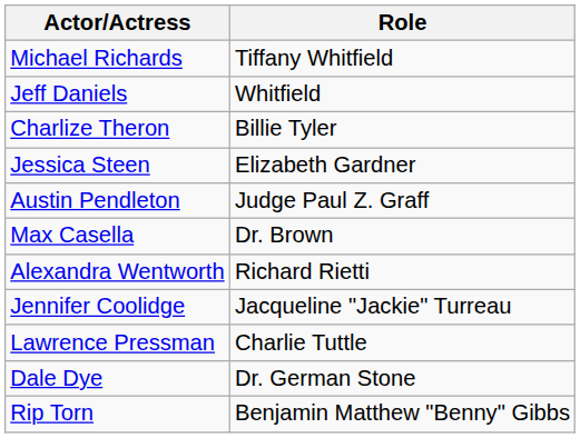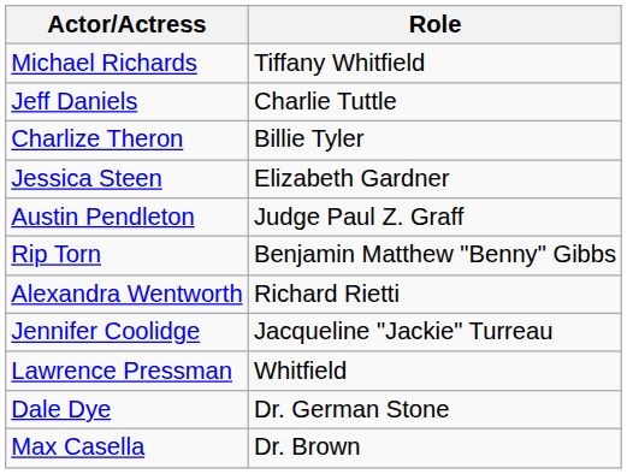 <table class="wikitable">
 <tr>
 <th>Actor/Actress</th>
 <th>Role</th>
 </tr>
 <tr>
 <td><a href='#'>Michael Richards</a></td>
 <td>Tiffany Whitfield</td>
 </tr>
 <tr>
 <td><a href='#'>Jeff Daniels</a></td>
-<td>Whitfield</td>
+<td>Charlie Tuttle</td>
 </tr>
 <tr>
 <td><a href='#'>Charlize Theron</a></td>
 <td>Billie Tyler</td>
 </tr>
 <tr>
 <td><a href='#'>Jessica Steen</a></td>
 <td>Elizabeth Gardner</td>
 </tr>
 <tr>
 <td><a href='#'>Austin Pendleton</a></td>
 <td>Judge Paul Z. Graff</td>
 </tr>
 <tr>
-<td><a href='#'>Max Casella</a></td>
-<td>Dr. Brown</td>
+<td><a href='#'>Rip Torn</a></td>
+<td>Benjamin Matthew "Benny" Gibbs</td>
 </tr>
 <tr>
 <td><a href='#'>Alexandra Wentworth</a></td>
 <td>Richard Rietti</td>
 </tr>
 <tr>
 <td><a href='#'>Jennifer Coolidge</a></td>
 <td>Jacqueline "Jackie" Turreau</td>
 </tr>
 <tr>
 <td><a href='#'>Lawrence Pressman</a></td>
-<td>Charlie Tuttle</td>
+<td>Whitfield</td>
 </tr>
 <tr>
 <td><a href='#'>Dale Dye</a></td>
 <td>Dr. German Stone</td>
 </tr>
 <tr>
-<td><a href='#'>Rip Torn</a></td>
-<td>Benjamin Matthew "Benny" Gibbs</td>
+<td><a href='#'>Max Casella</a></td>
+<td>Dr. Brown</td>
 </tr>
 </table>
